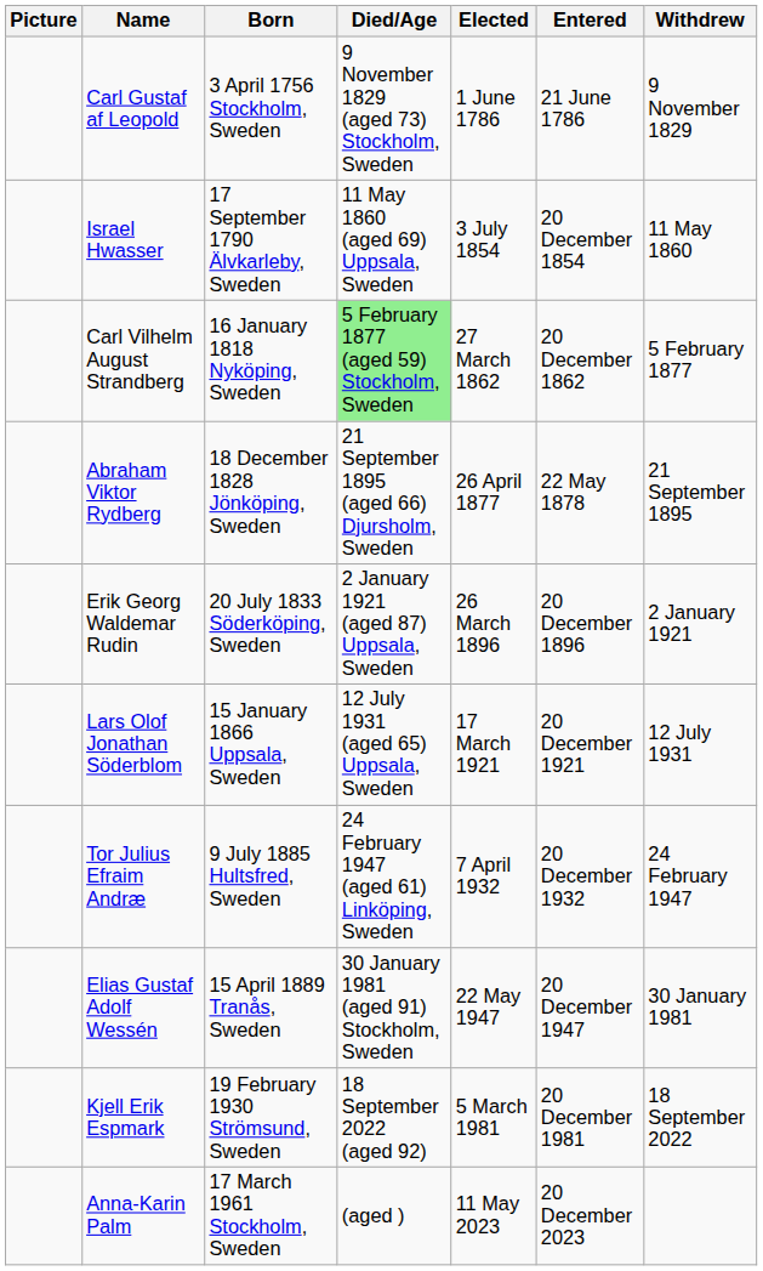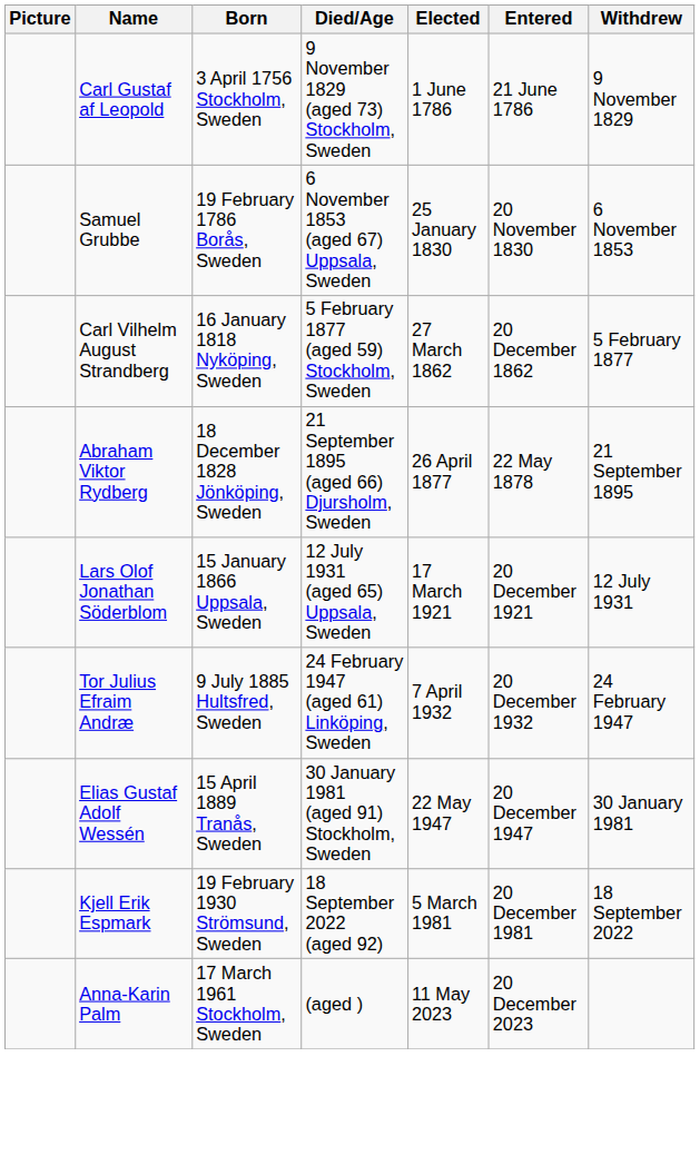 <table class="wikitable sortable">
 <tr>
 <th>Picture</th>
 <th>Name</th>
 <th>Born</th>
 <th>Died/Age</th>
 <th>Elected</th>
 <th>Entered</th>
 <th>Withdrew</th>
 </tr>
 <tr>
 <td></td>
 <td><a href='#'>Carl Gustaf af Leopold</a></td>
 <td>3 April 1756 <br> <a href='#'>Stockholm</a>, Sweden</td>
 <td>9 November 1829 <br> (aged 73) <br> <a href='#'>Stockholm</a>, Sweden</td>
 <td>1 June 1786</td>
 <td>21 June 1786</td>
 <td>9 November 1829</td>
 </tr>
 <tr>
 <td></td>
-<td><a href='#'>Israel Hwasser</a></td>
-<td>17 September 1790 <br> <a href='#'>Älvkarleby</a>, Sweden</td>
-<td>11 May 1860 <br> (aged 69) <br> <a href='#'>Uppsala</a>, Sweden</td>
-<td>3 July 1854</td>
-<td>20 December 1854</td>
-<td>11 May 1860</td>
+<td>Samuel Grubbe</td>
+<td>19 February 1786 <br> <a href='#'>Borås</a>, Sweden</td>
+<td>6 November 1853 <br> (aged 67) <br> <a href='#'>Uppsala</a>, Sweden</td>
+<td>25 January 1830</td>
+<td>20 November 1830</td>
+<td>6 November 1853</td>
 </tr>
 <tr>
 <td></td>
 <td>Carl Vilhelm August Strandberg</td>
 <td>16 January 1818 <br> <a href='#'>Nyköping</a>, Sweden</td>
-<td style="background: lightgreen;">5 February 1877 <br> (aged 59) <br> <a href='#'>Stockholm</a>, Sweden</td>
+<td>5 February 1877 <br> (aged 59) <br> <a href='#'>Stockholm</a>, Sweden</td>
 <td>27 March 1862</td>
 <td>20 December 1862</td>
 <td>5 February 1877</td>
 </tr>
 <tr>
 <td></td>
 <td><a href='#'>Abraham Viktor Rydberg</a></td>
 <td>18 December 1828 <br> <a href='#'>Jönköping</a>, Sweden</td>
 <td>21 September 1895 <br> (aged 66) <br> <a href='#'>Djursholm</a>, Sweden</td>
 <td>26 April 1877</td>
 <td>22 May 1878</td>
 <td>21 September 1895</td>
-</tr>
-<tr>
-<td></td>
-<td>Erik Georg Waldemar Rudin</td>
-<td>20 July 1833 <br> <a href='#'>Söderköping</a>, Sweden</td>
-<td>2 January 1921 <br> (aged 87) <br> <a href='#'>Uppsala</a>, Sweden</td>
-<td>26 March 1896</td>
-<td>20 December 1896</td>
-<td>2 January 1921</td>
 </tr>
 <tr>
 <td></td>
 <td><a href='#'>Lars Olof Jonathan Söderblom</a></td>
 <td>15 January 1866 <br> <a href='#'>Uppsala</a>, Sweden</td>
 <td>12 July 1931 <br> (aged 65) <br> <a href='#'>Uppsala</a>, Sweden</td>
 <td>17 March 1921</td>
 <td>20 December 1921</td>
 <td>12 July 1931</td>
 </tr>
 <tr>
 <td></td>
 <td><a href='#'>Tor Julius Efraim Andræ</a></td>
 <td>9 July 1885 <br> <a href='#'>Hultsfred</a>, Sweden</td>
 <td>24 February 1947 <br> (aged 61) <br> <a href='#'>Linköping</a>, Sweden</td>
 <td>7 April 1932</td>
 <td>20 December 1932</td>
 <td>24 February 1947</td>
 </tr>
 <tr>
 <td></td>
 <td><a href='#'>Elias Gustaf Adolf Wessén</a></td>
 <td>15 April 1889 <br> <a href='#'>Tranås</a>, Sweden</td>
 <td>30 January 1981 <br> (aged 91) <br> Stockholm, Sweden</td>
 <td>22 May 1947</td>
 <td>20 December 1947</td>
 <td>30 January 1981</td>
 </tr>
 <tr>
 <td></td>
 <td><a href='#'>Kjell Erik Espmark</a></td>
 <td>19 February 1930 <br> <a href='#'>Strömsund</a>, Sweden</td>
 <td>18 September 2022 <br> (aged 92)</td>
 <td>5 March 1981</td>
 <td>20 December 1981</td>
 <td>18 September 2022</td>
 </tr>
 <tr>
 <td></td>
 <td><a href='#'>Anna-Karin Palm</a></td>
 <td>17 March 1961 <br><a href='#'>Stockholm</a>, Sweden</td>
 <td>(aged )</td>
 <td>11 May 2023</td>
 <td>20 December 2023</td>
 <td></td>
 </tr>
 </table>
